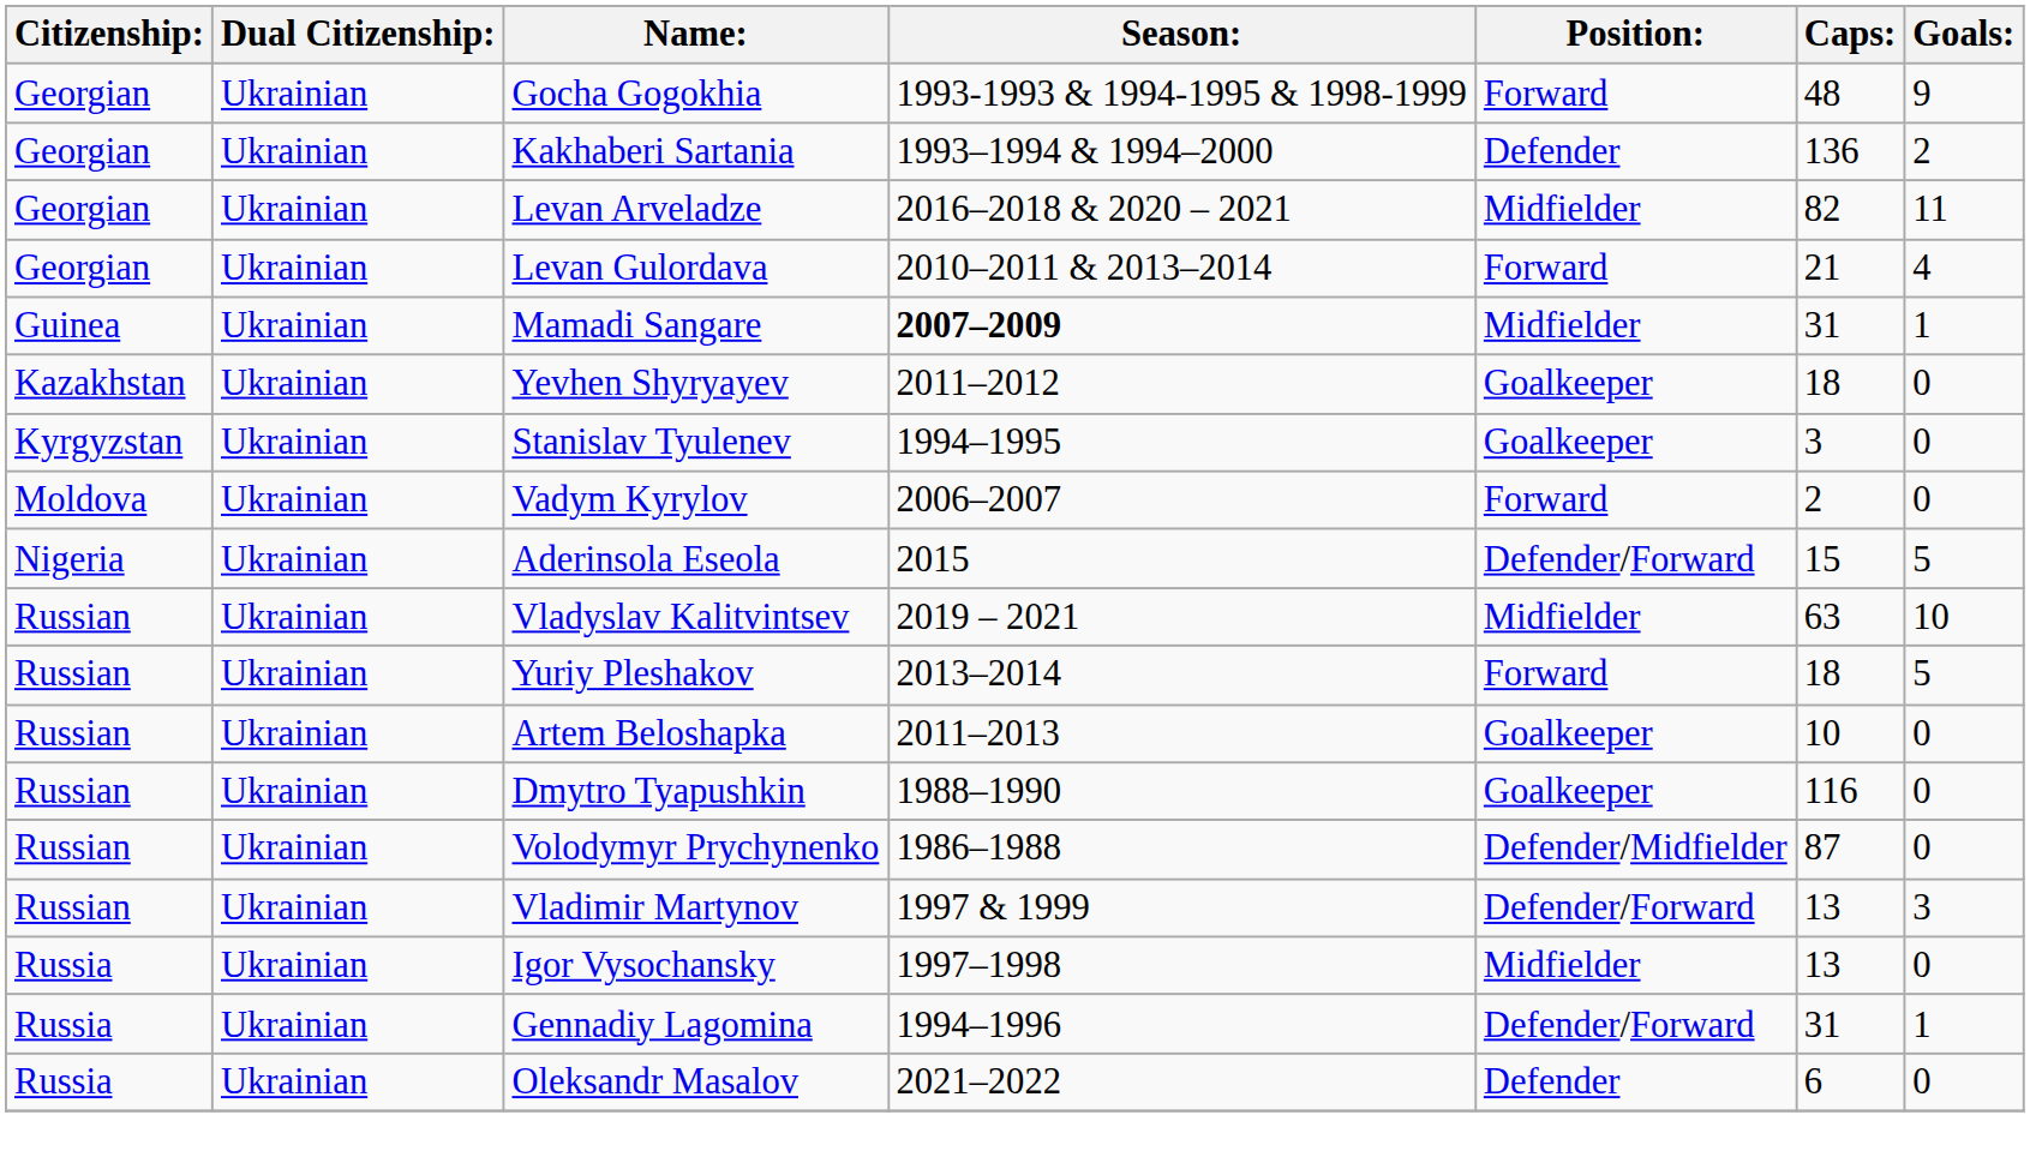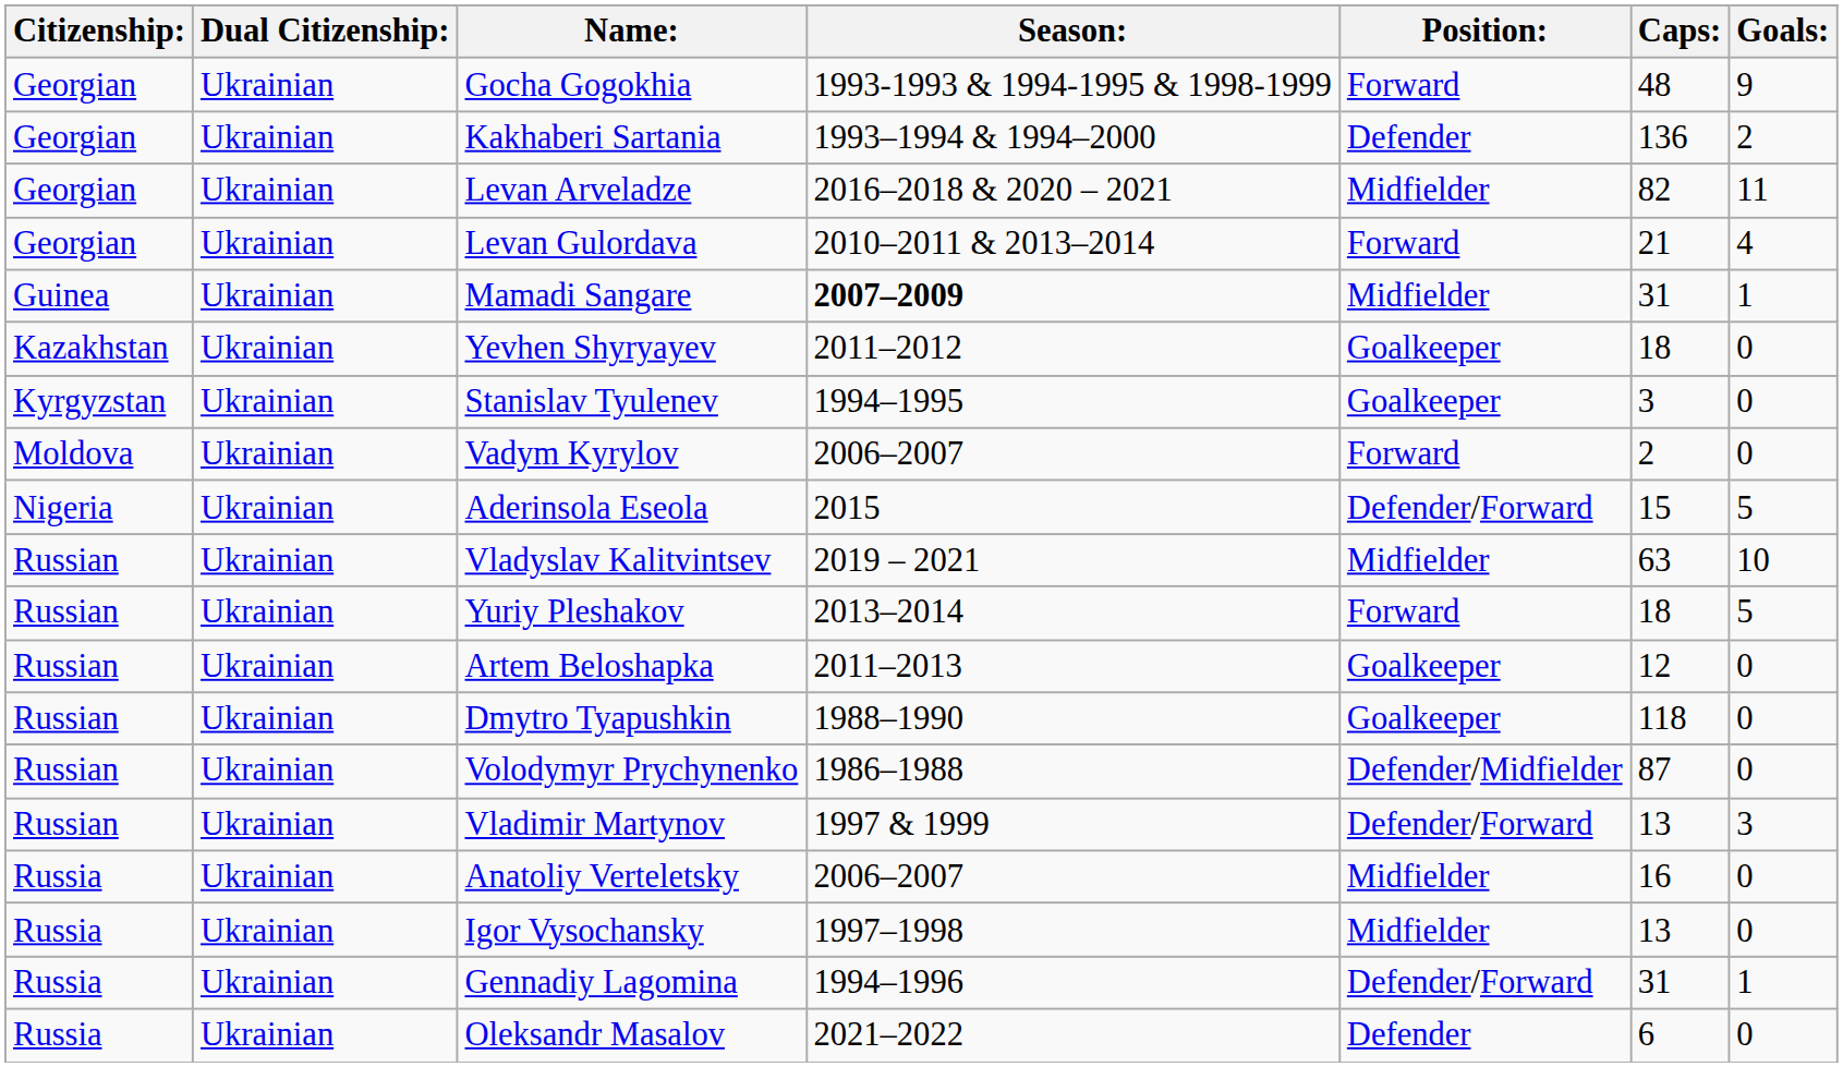 <table class="wikitable sortable" style="font-size:100%; text-align:Lef;">
 <tr>
 <th>Citizenship:</th>
 <th>Dual Citizenship:</th>
 <th>Name:</th>
 <th>Season:</th>
 <th>Position:</th>
 <th>Caps:</th>
 <th>Goals:</th>
 </tr>
 <tr>
 <td> <a href='#'>Georgian</a></td>
 <td> <a href='#'>Ukrainian</a></td>
 <td align="left"><a href='#'>Gocha Gogokhia</a></td>
 <td>1993-1993 & 1994-1995 & 1998-1999</td>
 <td><a href='#'>Forward</a></td>
 <td>48</td>
 <td>9</td>
 </tr>
 <tr>
 <td> <a href='#'>Georgian</a></td>
 <td> <a href='#'>Ukrainian</a></td>
 <td align="left"><a href='#'>Kakhaberi Sartania</a></td>
 <td>1993–1994 & 1994–2000</td>
 <td><a href='#'>Defender</a></td>
 <td>136</td>
 <td>2</td>
 </tr>
 <tr>
 <td> <a href='#'>Georgian</a></td>
 <td> <a href='#'>Ukrainian</a></td>
 <td align="left"><a href='#'>Levan Arveladze</a></td>
 <td>2016–2018 & 2020 – 2021</td>
 <td><a href='#'>Midfielder</a></td>
 <td>82</td>
 <td>11</td>
 </tr>
 <tr>
 <td> <a href='#'>Georgian</a></td>
 <td> <a href='#'>Ukrainian</a></td>
 <td align="left"><a href='#'>Levan Gulordava</a></td>
 <td>2010–2011 & 2013–2014</td>
 <td><a href='#'>Forward</a></td>
 <td>21</td>
 <td>4</td>
 </tr>
 <tr>
 <td> <a href='#'>Guinea</a></td>
 <td> <a href='#'>Ukrainian</a></td>
 <td align="left"><a href='#'>Mamadi Sangare</a></td>
 <td><strong>2007–2009</strong></td>
 <td><a href='#'>Midfielder</a></td>
 <td>31</td>
 <td>1</td>
 </tr>
 <tr>
 <td> <a href='#'>Kazakhstan</a></td>
 <td> <a href='#'>Ukrainian</a></td>
 <td align="left"><a href='#'>Yevhen Shyryayev</a></td>
 <td>2011–2012</td>
 <td><a href='#'>Goalkeeper</a></td>
 <td>18</td>
 <td>0</td>
 </tr>
 <tr>
 <td> <a href='#'>Kyrgyzstan</a></td>
 <td> <a href='#'>Ukrainian</a></td>
 <td align="left"><a href='#'>Stanislav Tyulenev</a></td>
 <td>1994–1995</td>
 <td><a href='#'>Goalkeeper</a></td>
 <td>3</td>
 <td>0</td>
 </tr>
 <tr>
 <td> <a href='#'>Moldova</a></td>
 <td> <a href='#'>Ukrainian</a></td>
 <td align="left"><a href='#'>Vadym Kyrylov</a></td>
 <td>2006–2007</td>
 <td><a href='#'>Forward</a></td>
 <td>2</td>
 <td>0</td>
 </tr>
 <tr>
 <td> <a href='#'>Nigeria</a></td>
 <td> <a href='#'>Ukrainian</a></td>
 <td align="left"><a href='#'>Aderinsola Eseola</a></td>
 <td>2015</td>
 <td><a href='#'>Defender</a>/<a href='#'>Forward</a></td>
 <td>15</td>
 <td>5</td>
 </tr>
 <tr>
 <td> <a href='#'>Russian</a></td>
 <td> <a href='#'>Ukrainian</a></td>
 <td align="left"><a href='#'>Vladyslav Kalitvintsev</a></td>
 <td>2019 – 2021</td>
 <td><a href='#'>Midfielder</a></td>
 <td>63</td>
 <td>10</td>
 </tr>
 <tr>
 <td> <a href='#'>Russian</a></td>
 <td> <a href='#'>Ukrainian</a></td>
 <td align="left"><a href='#'>Yuriy Pleshakov</a></td>
 <td>2013–2014</td>
 <td><a href='#'>Forward</a></td>
 <td>18</td>
 <td>5</td>
 </tr>
 <tr>
 <td> <a href='#'>Russian</a></td>
 <td> <a href='#'>Ukrainian</a></td>
 <td align="left"><a href='#'>Artem Beloshapka</a></td>
 <td>2011–2013</td>
 <td><a href='#'>Goalkeeper</a></td>
-<td>10</td>
+<td>12</td>
 <td>0</td>
 </tr>
 <tr>
 <td> <a href='#'>Russian</a></td>
 <td> <a href='#'>Ukrainian</a></td>
 <td align="left"><a href='#'>Dmytro Tyapushkin</a></td>
 <td>1988–1990</td>
 <td><a href='#'>Goalkeeper</a></td>
-<td>116</td>
+<td>118</td>
 <td>0</td>
 </tr>
 <tr>
 <td> <a href='#'>Russian</a></td>
 <td> <a href='#'>Ukrainian</a></td>
 <td align="left"><a href='#'>Volodymyr Prychynenko</a></td>
 <td>1986–1988</td>
 <td><a href='#'>Defender</a>/<a href='#'>Midfielder</a></td>
 <td>87</td>
 <td>0</td>
 </tr>
 <tr>
 <td> <a href='#'>Russian</a></td>
 <td> <a href='#'>Ukrainian</a></td>
 <td align="left"><a href='#'>Vladimir Martynov</a></td>
 <td>1997 & 1999</td>
 <td><a href='#'>Defender</a>/<a href='#'>Forward</a></td>
 <td>13</td>
 <td>3</td>
+</tr>
+<tr>
+<td> <a href='#'>Russia</a></td>
+<td> <a href='#'>Ukrainian</a></td>
+<td align="left"><a href='#'>Anatoliy Verteletsky</a></td>
+<td>2006–2007</td>
+<td><a href='#'>Midfielder</a></td>
+<td>16</td>
+<td>0</td>
 </tr>
 <tr>
 <td> <a href='#'>Russia</a></td>
 <td> <a href='#'>Ukrainian</a></td>
 <td align="left"><a href='#'>Igor Vysochansky</a></td>
 <td>1997–1998</td>
 <td><a href='#'>Midfielder</a></td>
 <td>13</td>
 <td>0</td>
 </tr>
 <tr>
 <td> <a href='#'>Russia</a></td>
 <td> <a href='#'>Ukrainian</a></td>
 <td align="left"><a href='#'>Gennadiy Lagomina</a></td>
 <td>1994–1996</td>
 <td><a href='#'>Defender</a>/<a href='#'>Forward</a></td>
 <td>31</td>
 <td>1</td>
 </tr>
 <tr>
 <td> <a href='#'>Russia</a></td>
 <td> <a href='#'>Ukrainian</a></td>
 <td align="left"><a href='#'>Oleksandr Masalov</a></td>
 <td>2021–2022</td>
 <td><a href='#'>Defender</a></td>
 <td>6</td>
 <td>0</td>
 </tr>
 <tr>
 </tr>
 </table>
